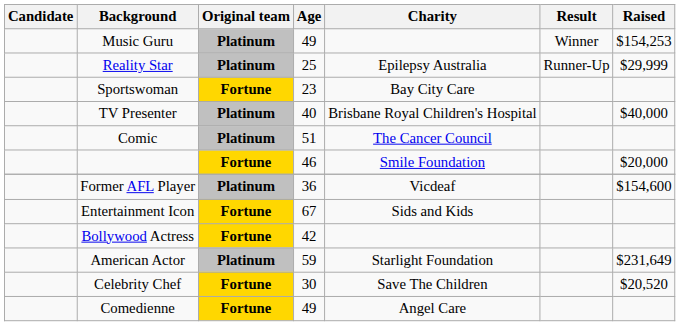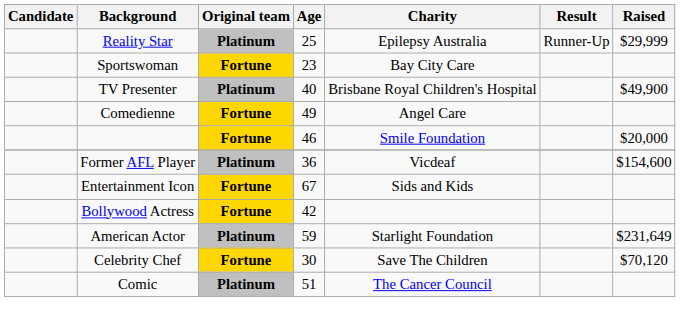 <table class= "wikitable" align=center border="2" cellpadding="3" cellspacing="0" style="text-align: center; font-size:95%">
 <tr>
 <th>Candidate</th>
 <th>Background</th>
 <th>Original team</th>
 <th>Age</th>
 <th>Charity</th>
 <th>Result</th>
 <th>Raised</th>
-</tr>
-<tr>
-<td></td>
-<td>Music Guru</td>
-<td bgcolor="silver" align="center"><strong>Platinum</strong></td>
-<td align="center">49</td>
-<td></td>
-<td align="center">Winner</td>
-<td>$154,253</td>
 </tr>
 <tr>
 <td><strong></strong></td>
 <td><a href='#'>Reality Star</a></td>
 <td bgcolor="silver" align="center"><strong>Platinum</strong></td>
 <td align="center">25</td>
 <td>Epilepsy Australia</td>
 <td align="center">Runner-Up</td>
 <td>$29,999</td>
 </tr>
 <tr>
 <td><strong></strong></td>
 <td>Sportswoman</td>
 <td bgcolor="gold" align="center"><strong>Fortune</strong></td>
 <td align="center">23</td>
 <td>Bay City Care</td>
 <td></td>
 <td></td>
 </tr>
 <tr>
 <td><strong></strong></td>
 <td>TV Presenter</td>
 <td bgcolor="silver" align="center"><strong>Platinum</strong></td>
 <td align="center">40</td>
 <td>Brisbane Royal Children's Hospital</td>
 <td></td>
-<td>$40,000</td>
+<td>$49,900</td>
 </tr>
 <tr>
 <td><strong></strong></td>
-<td>Comic</td>
-<td bgcolor="silver" align="center"><strong>Platinum</strong></td>
-<td align="center">51</td>
-<td><a href='#'>The Cancer Council</a></td>
+<td>Comedienne</td>
+<td bgcolor="gold" align="center"><strong>Fortune</strong></td>
+<td align="center">49</td>
+<td>Angel Care</td>
 <td></td>
 <td></td>
 </tr>
 <tr>
 <td><strong></strong></td>
 <td></td>
 <td bgcolor="gold" align="center"><strong>Fortune</strong></td>
 <td align="center">46</td>
 <td><a href='#'>Smile Foundation</a></td>
 <td></td>
 <td>$20,000</td>
 </tr>
 <tr>
 </tr>
 <tr>
 <td><strong></strong></td>
 <td>Former <a href='#'>AFL</a> Player</td>
 <td bgcolor="silver" align="center"><strong>Platinum</strong></td>
 <td align="center">36</td>
 <td>Vicdeaf</td>
 <td></td>
 <td>$154,600</td>
 </tr>
 <tr>
 <td><strong></strong></td>
 <td>Entertainment Icon</td>
 <td bgcolor="gold" align="center"><strong>Fortune</strong></td>
 <td align="center">67</td>
 <td>Sids and Kids</td>
 <td></td>
 <td></td>
 </tr>
 <tr>
 <td><strong></strong></td>
 <td><a href='#'>Bollywood</a> Actress</td>
 <td bgcolor="gold" align="center"><strong>Fortune</strong></td>
 <td align="center">42</td>
 <td></td>
 <td></td>
 <td></td>
 </tr>
 <tr>
 <td><strong></strong></td>
 <td>American Actor</td>
 <td bgcolor="silver" align="center"><strong>Platinum</strong></td>
 <td align="center">59</td>
 <td>Starlight Foundation</td>
 <td></td>
 <td>$231,649</td>
 </tr>
 <tr>
 <td><strong></strong></td>
 <td>Celebrity Chef</td>
 <td bgcolor="gold" align="center"><strong>Fortune</strong></td>
 <td align="center">30</td>
 <td>Save The Children</td>
 <td></td>
-<td>$20,520</td>
+<td>$70,120</td>
 </tr>
 <tr>
 <td><strong></strong></td>
-<td>Comedienne</td>
-<td bgcolor="gold" align="center"><strong>Fortune</strong></td>
-<td align="center">49</td>
-<td>Angel Care</td>
+<td>Comic</td>
+<td bgcolor="silver" align="center"><strong>Platinum</strong></td>
+<td align="center">51</td>
+<td><a href='#'>The Cancer Council</a></td>
 <td></td>
 <td></td>
 </tr>
 </table>
